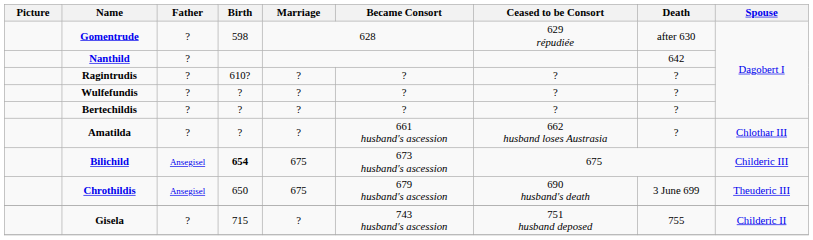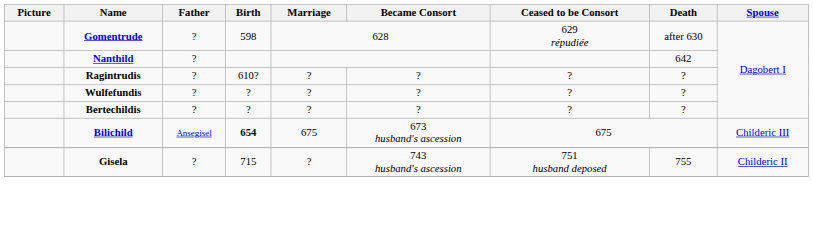 <table width=95% class="wikitable">
 <tr>
 <th>Picture</th>
 <th>Name</th>
 <th>Father</th>
 <th>Birth</th>
 <th>Marriage</th>
 <th>Became Consort</th>
 <th>Ceased to be Consort</th>
 <th>Death</th>
 <th><a href='#'>Spouse</a></th>
 </tr>
 <tr>
 <td align="center"></td>
 <td align="center"><strong><a href='#'>Gomentrude</a></strong></td>
 <td align="center">?</td>
 <td align="center">598</td>
 <td align="center" colspan="2">628</td>
 <td align="center">629<br><em>répudiée</em></td>
 <td align="center">after 630</td>
 <td align="center" rowspan="5"><a href='#'>Dagobert I</a></td>
 </tr>
 <tr>
 <td align="center"></td>
 <td align="center"><strong><a href='#'>Nanthild</a></strong></td>
 <td align="center">?</td>
 <td align="center"></td>
 <td align="center" colspan="2"></td>
 <td align="center"></td>
 <td align="center">642</td>
 </tr>
 <tr>
 <td align="center"></td>
 <td align="center"><strong>Ragintrudis</strong></td>
 <td align="center">?</td>
 <td align="center">610?</td>
 <td align="center">?</td>
 <td align="center">?</td>
 <td align="center">?</td>
 <td align="center">?</td>
 </tr>
 <tr>
 <td align="center"></td>
 <td align="center"><strong>Wulfefundis</strong></td>
 <td align="center">?</td>
 <td align="center">?</td>
 <td align="center">?</td>
 <td align="center">?</td>
 <td align="center">?</td>
 <td align="center">?</td>
 </tr>
 <tr>
 <td align="center"></td>
 <td align="center"><strong>Bertechildis</strong></td>
 <td align="center">?</td>
 <td align="center">?</td>
 <td align="center">?</td>
 <td align="center">?</td>
 <td align="center">?</td>
 <td align="center">?</td>
 </tr>
 <tr>
 <td align="center"></td>
-<td align="center"><strong>Amatilda</strong></td>
-<td align="center">?</td>
-<td align="center">?</td>
-<td align="center">?</td>
-<td align="center">661<br><em>husband's ascession</em></td>
-<td align="center">662<br><em>husband loses Austrasia</em></td>
-<td align="center">?</td>
-<td align="center"><a href='#'>Chlothar III</a></td>
-</tr>
-<tr>
-<td align="center"></td>
 <td align="center"><strong><a href='#'>Bilichild</a></strong></td>
 <td align="center"><small><a href='#'>Ansegisel</a></small></td>
 <td align="center"><strong>654</strong></td>
 <td align="center">675</td>
 <td align="center">673<br><em>husband's ascession</em></td>
 <td align="center" colspan="2">675</td>
 <td align="center"><a href='#'>Childeric III</a></td>
-</tr>
-<tr>
-<td align="center"></td>
-<td align="center"><strong><a href='#'>Chrothildis</a></strong></td>
-<td align="center"><small><a href='#'>Ansegisel</a></small></td>
-<td align="center">650</td>
-<td align="center">675</td>
-<td align="center">679<br><em>husband's ascession</em></td>
-<td align="center">690<br><em>husband's death</em></td>
-<td align="center">3 June 699</td>
-<td align="center"><a href='#'>Theuderic III</a></td>
 </tr>
 <tr>
 </tr>
 <tr>
 <td align="center"></td>
 <td align="center"><strong>Gisela</strong></td>
 <td align="center">?</td>
 <td align="center">715</td>
 <td align="center">?</td>
 <td align="center">743<br><em>husband's ascession</em></td>
 <td align="center">751<br><em>husband deposed</em></td>
 <td align="center">755</td>
 <td align="center"><a href='#'>Childeric II</a></td>
 </tr>
 <tr>
 </tr>
 </table>
